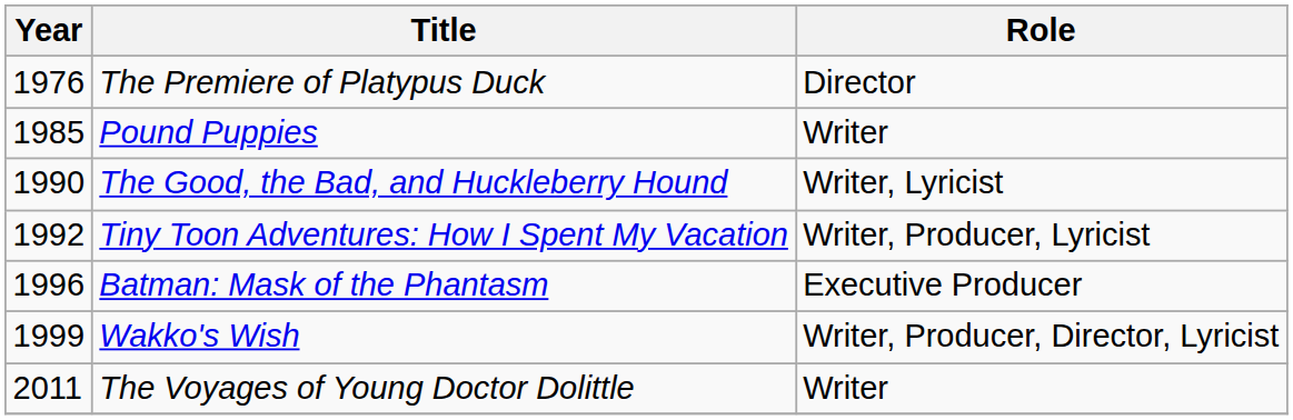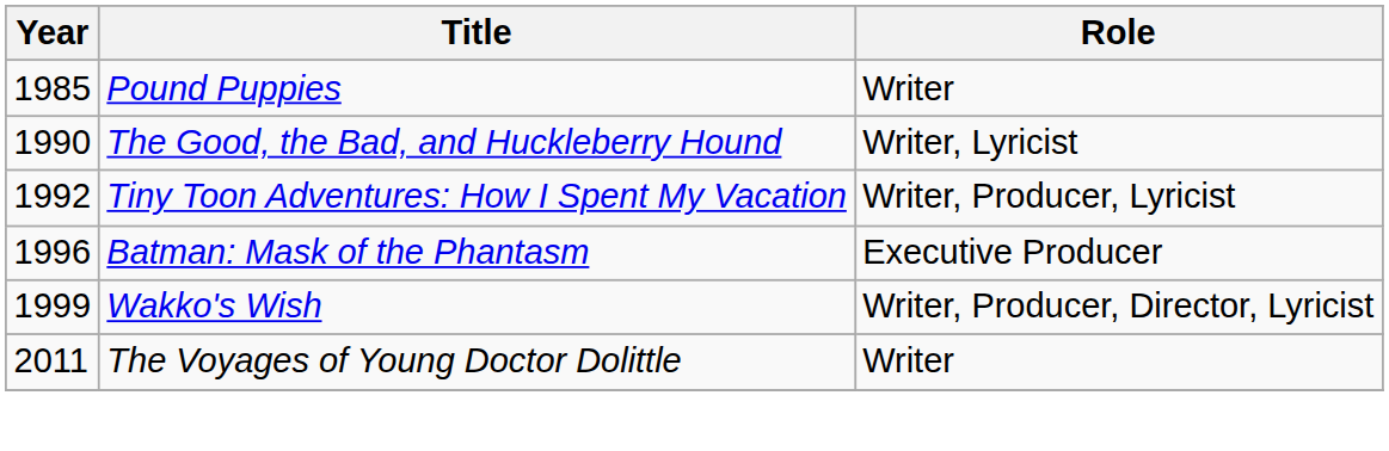 <table class="wikitable">
 <tr>
 <th>Year</th>
 <th>Title</th>
 <th>Role</th>
-</tr>
-<tr>
-<td>1976</td>
-<td><em>The Premiere of Platypus Duck</em></td>
-<td>Director</td>
 </tr>
 <tr>
 <td>1985</td>
 <td><em><a href='#'>Pound Puppies</a></em></td>
 <td>Writer</td>
 </tr>
 <tr>
 <td>1990</td>
 <td><em><a href='#'>The Good, the Bad, and Huckleberry Hound</a></em></td>
 <td>Writer, Lyricist</td>
 </tr>
 <tr>
 <td>1992</td>
 <td><em><a href='#'>Tiny Toon Adventures: How I Spent My Vacation</a></em></td>
 <td>Writer, Producer, Lyricist</td>
 </tr>
 <tr>
 <td>1996</td>
 <td><em><a href='#'>Batman: Mask of the Phantasm</a></em></td>
 <td>Executive Producer</td>
 </tr>
 <tr>
 <td>1999</td>
 <td><em><a href='#'>Wakko's Wish</a></em></td>
 <td>Writer, Producer, Director, Lyricist</td>
 </tr>
 <tr>
 <td>2011</td>
 <td><em>The Voyages of Young Doctor Dolittle</em></td>
 <td>Writer</td>
 </tr>
 <tr>
 </tr>
 </table>
